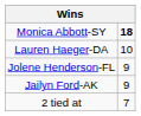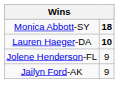 <table class="wikitable" style="font-size:95%; text-align:center;">
 <tr style="background:lightblue;"||>
 <th colspan=2>Wins</th>
 </tr>
 <tr>
 <td><a href='#'>Monica Abbott</a>-SY</td>
 <td><strong>18</strong></td>
 </tr>
 <tr>
 <td><a href='#'>Lauren Haeger</a>-DA</td>
-<td>10</td>
+<td><strong>10</strong></td>
 </tr>
 <tr>
 <td><a href='#'>Jolene Henderson</a>-FL</td>
 <td>9</td>
 </tr>
 <tr>
 <td><a href='#'>Jailyn Ford</a>-AK</td>
 <td>9</td>
 </tr>
-<tr>
-<td>2 tied at</td>
-<td>7</td>
-</tr>
 </table>
